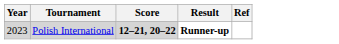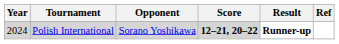 <table class="sortable wikitable" style="font-size: 90%;">
 <tr>
 <th>Year</th>
 <th>Tournament</th>
+<th>Opponent</th>
 <th>Score</th>
 <th>Result</th>
 <th>Ref</th>
 </tr>
 <tr style="background:#D5D5D5">
-<td align="center">2023</td>
+<td align="center">2024</td>
 <td align="left"><a href='#'>Polish International</a></td>
+<td align="left"> <a href='#'>Sorano Yoshikawa</a></td>
 <td align="left"><strong>12–21, 20–22</strong></td>
 <td style="text-align:left; background:white"> <strong>Runner-up</strong></td>
 <td style="text-align:center; background:white"></td>
 </tr>
 </table>
